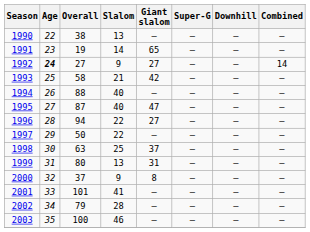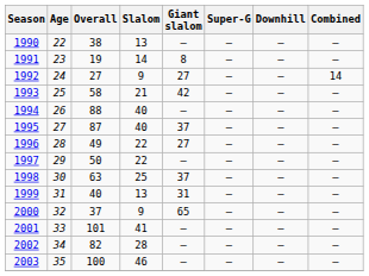 <table class=wikitable style="text-align:center">
 <tr>
 <th>Season</th>
 <th>Age</th>
 <th>Overall</th>
 <th>Slalom</th>
 <th>Giant<br>slalom</th>
 <th>Super-G</th>
 <th>Downhill</th>
 <th>Combined</th>
 </tr>
 <tr>
 <td><a href='#'>1990</a></td>
 <td><em>22</em></td>
 <td>38</td>
 <td>13</td>
 <td>—</td>
 <td>—</td>
 <td>—</td>
 <td>—</td>
 </tr>
 <tr>
 <td><a href='#'>1991</a></td>
 <td><em>23</em></td>
 <td>19</td>
 <td>14</td>
-<td>65</td>
+<td>8</td>
 <td>—</td>
 <td>—</td>
 <td>—</td>
 </tr>
 <tr>
 <td><a href='#'>1992</a></td>
-<td><strong><em>24</em></strong></td>
+<td><em>24</em></td>
 <td>27</td>
 <td>9</td>
 <td>27</td>
 <td>—</td>
 <td>—</td>
 <td>14</td>
 </tr>
 <tr>
 <td><a href='#'>1993</a></td>
 <td><em>25</em></td>
 <td>58</td>
 <td>21</td>
 <td>42</td>
 <td>—</td>
 <td>—</td>
 <td>—</td>
 </tr>
 <tr>
 <td><a href='#'>1994</a></td>
 <td><em>26</em></td>
 <td>88</td>
 <td>40</td>
 <td>—</td>
 <td>—</td>
 <td>—</td>
 <td>—</td>
 </tr>
 <tr>
 <td><a href='#'>1995</a></td>
 <td><em>27</em></td>
 <td>87</td>
 <td>40</td>
-<td>47</td>
+<td>37</td>
 <td>—</td>
 <td>—</td>
 <td>—</td>
 </tr>
 <tr>
 <td><a href='#'>1996</a></td>
 <td><em>28</em></td>
-<td>94</td>
+<td>49</td>
 <td>22</td>
 <td>27</td>
 <td>—</td>
 <td>—</td>
 <td>—</td>
 </tr>
 <tr>
 <td><a href='#'>1997</a></td>
 <td><em>29</em></td>
 <td>50</td>
 <td>22</td>
 <td>—</td>
 <td>—</td>
 <td>—</td>
 <td>—</td>
 </tr>
 <tr>
 <td><a href='#'>1998</a></td>
 <td><em>30</em></td>
 <td>63</td>
 <td>25</td>
 <td>37</td>
 <td>—</td>
 <td>—</td>
 <td>—</td>
 </tr>
 <tr>
 <td><a href='#'>1999</a></td>
 <td><em>31</em></td>
-<td>80</td>
+<td>40</td>
 <td>13</td>
 <td>31</td>
 <td>—</td>
 <td>—</td>
 <td>—</td>
 </tr>
 <tr>
 <td><a href='#'>2000</a></td>
 <td><em>32</em></td>
 <td>37</td>
 <td>9</td>
-<td>8</td>
+<td>65</td>
 <td>—</td>
 <td>—</td>
 <td>—</td>
 </tr>
 <tr>
 <td><a href='#'>2001</a></td>
 <td><em>33</em></td>
 <td>101</td>
 <td>41</td>
 <td>—</td>
 <td>—</td>
 <td>—</td>
 <td>—</td>
 </tr>
 <tr>
 <td><a href='#'>2002</a></td>
 <td><em>34</em></td>
-<td>79</td>
+<td>82</td>
 <td>28</td>
 <td>—</td>
 <td>—</td>
 <td>—</td>
 <td>—</td>
 </tr>
 <tr>
 <td><a href='#'>2003</a></td>
 <td><em>35</em></td>
 <td>100</td>
 <td>46</td>
 <td>—</td>
 <td>—</td>
 <td>—</td>
 <td>—</td>
 </tr>
 <tr>
 </tr>
 </table>
